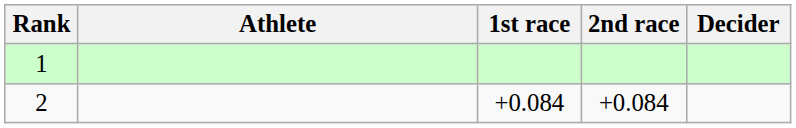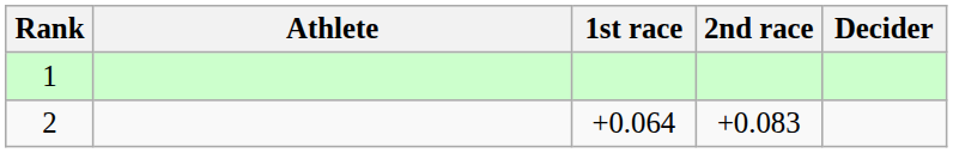 <table class=wikitable style="text-align:center">
 <tr>
 <th width=40>Rank</th>
 <th width=250>Athlete</th>
 <th width=60>1st race</th>
 <th width=60>2nd race</th>
 <th width=60>Decider</th>
 </tr>
 <tr bgcolor="ccffcc">
 <td>1</td>
 <td align=left></td>
 <td></td>
 <td></td>
 <td></td>
 </tr>
 <tr>
 <td>2</td>
 <td align=left></td>
-<td>+0.084</td>
-<td>+0.084</td>
+<td>+0.064</td>
+<td>+0.083</td>
 <td></td>
 </tr>
 </table>
